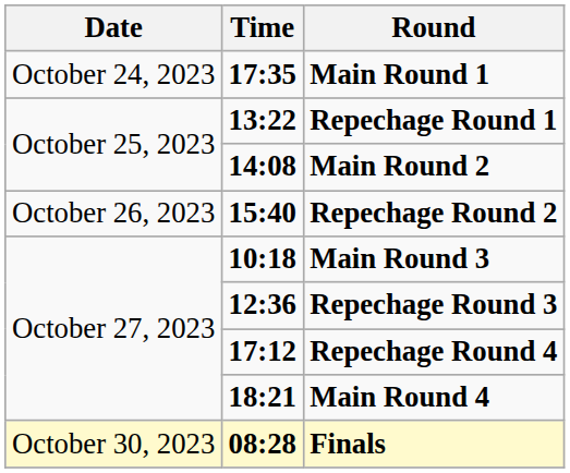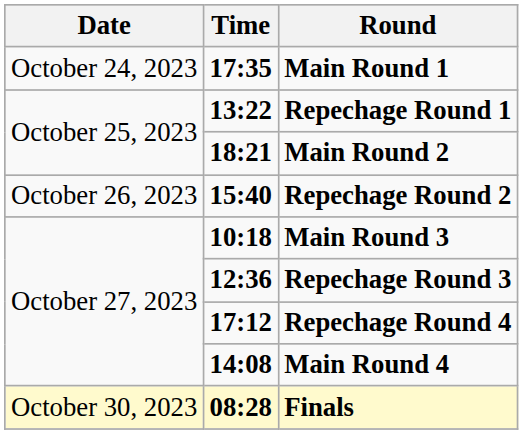 <table class="wikitable">
 <tr>
 <th>Date</th>
 <th>Time</th>
 <th>Round</th>
 </tr>
 <tr>
 <td>October 24, 2023</td>
 <td><strong>17:35</strong></td>
 <td><strong>Main Round 1</strong></td>
 </tr>
 <tr>
 <td rowspan="2">October 25, 2023</td>
 <td><strong>13:22</strong></td>
 <td><strong>Repechage Round 1</strong></td>
 </tr>
 <tr>
-<td><strong>14:08</strong></td>
+<td><strong>18:21</strong></td>
 <td><strong>Main Round 2</strong></td>
 </tr>
 <tr>
 <td>October 26, 2023</td>
 <td><strong>15:40</strong></td>
 <td><strong>Repechage Round 2</strong></td>
 </tr>
 <tr>
 <td rowspan="4">October 27, 2023</td>
 <td><strong>10:18</strong></td>
 <td><strong>Main Round 3</strong></td>
 </tr>
 <tr>
 <td><strong>12:36</strong></td>
 <td><strong>Repechage Round 3</strong></td>
 </tr>
 <tr>
 <td><strong>17:12</strong></td>
 <td><strong>Repechage Round 4</strong></td>
 </tr>
 <tr>
-<td><strong>18:21</strong></td>
+<td><strong>14:08</strong></td>
 <td><strong>Main Round 4</strong></td>
 </tr>
 <tr style=background:lemonchiffon>
 <td>October 30, 2023</td>
 <td><strong>08:28</strong></td>
 <td><strong>Finals</strong></td>
 </tr>
 </table>
